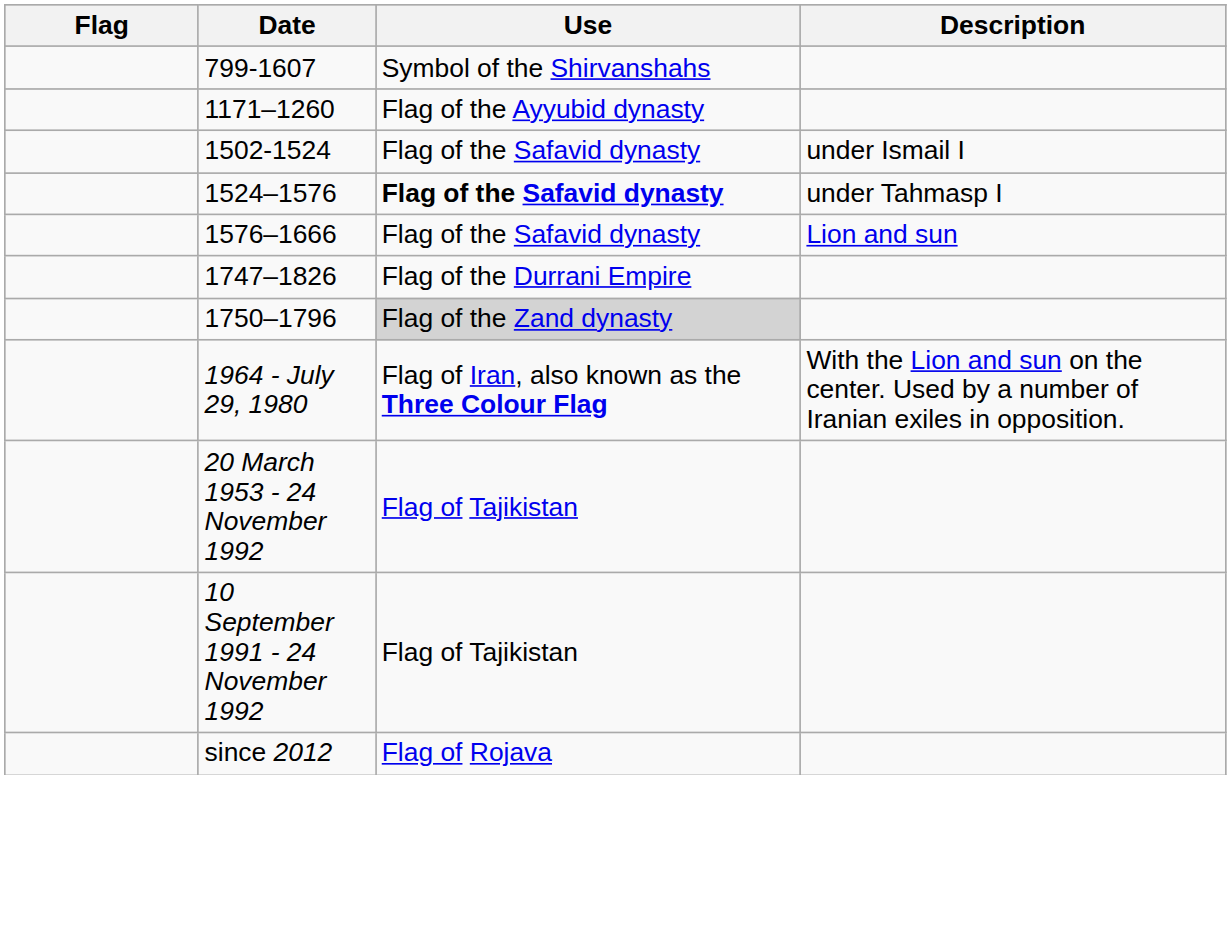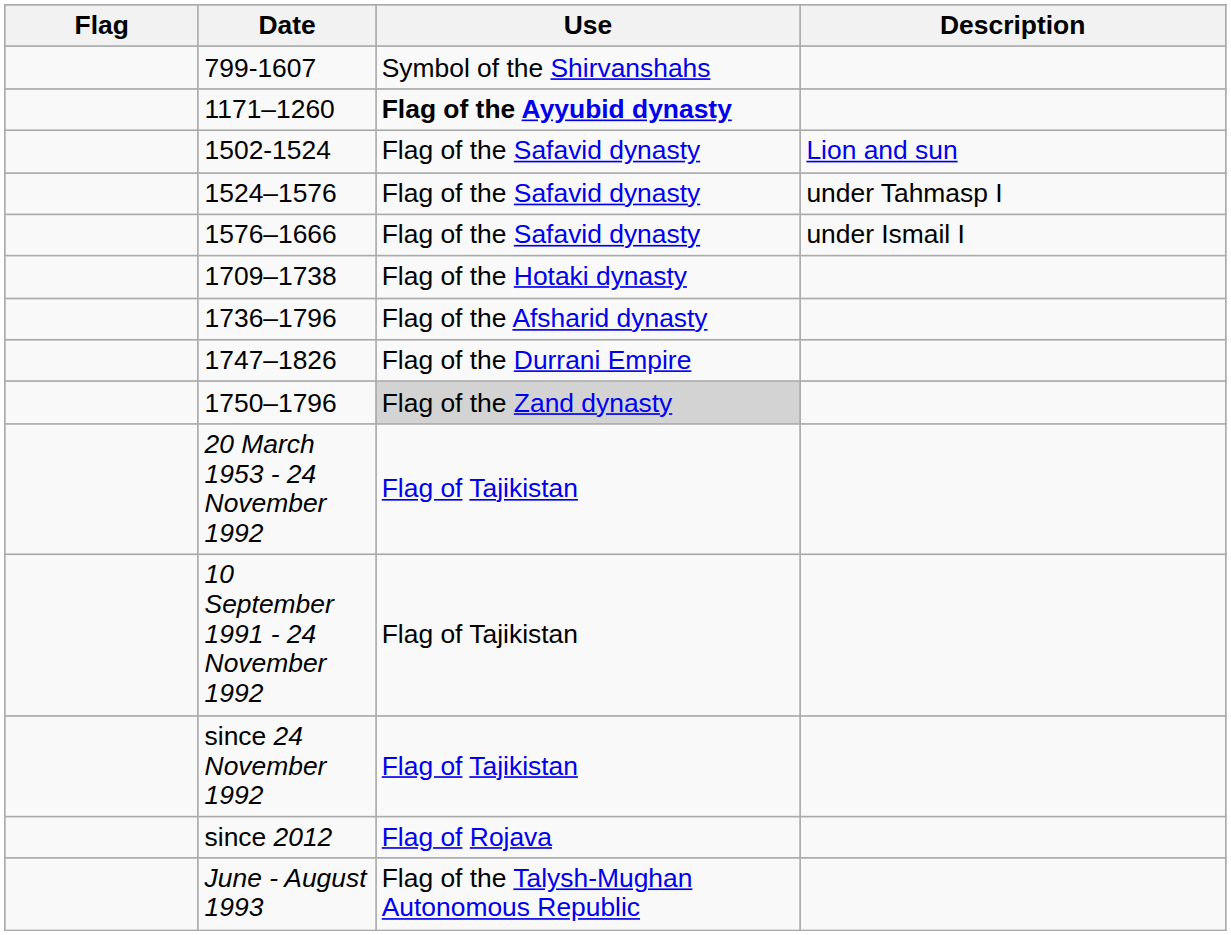 <table class="wikitable">
 <tr style="background:#efefef;">
 <th style="width:110px;">Flag</th>
 <th style="width:100px;">Date</th>
 <th style="width:250px;">Use</th>
 <th style="width:250px;">Description</th>
 </tr>
 <tr>
 <td></td>
 <td>799-1607</td>
 <td>Symbol of the <a href='#'>Shirvanshahs</a></td>
 <td></td>
 </tr>
 <tr>
 <td></td>
 <td>1171–1260</td>
-<td>Flag of the <a href='#'>Ayyubid dynasty</a></td>
+<td><strong>Flag of the <a href='#'>Ayyubid dynasty</a></strong></td>
 <td></td>
 </tr>
 <tr>
 <td></td>
 <td>1502-1524</td>
 <td>Flag of the <a href='#'>Safavid dynasty</a></td>
-<td>under Ismail I</td>
+<td><a href='#'>Lion and sun</a></td>
 </tr>
 <tr>
 <td></td>
 <td>1524–1576</td>
-<td><strong>Flag of the <a href='#'>Safavid dynasty</a></strong></td>
+<td>Flag of the <a href='#'>Safavid dynasty</a></td>
 <td>under Tahmasp I</td>
 </tr>
 <tr>
 <td></td>
 <td>1576–1666</td>
 <td>Flag of the <a href='#'>Safavid dynasty</a></td>
-<td><a href='#'>Lion and sun</a></td>
+<td>under Ismail I</td>
+</tr>
+<tr>
+<td></td>
+<td>1709–1738</td>
+<td>Flag of the <a href='#'>Hotaki dynasty</a></td>
+<td></td>
+</tr>
+<tr>
+<td></td>
+<td>1736–1796</td>
+<td>Flag of the <a href='#'>Afsharid dynasty</a></td>
+<td></td>
 </tr>
 <tr>
 <td></td>
 <td>1747–1826</td>
 <td>Flag of the <a href='#'>Durrani Empire</a></td>
 <td></td>
 </tr>
 <tr>
 <td></td>
 <td>1750–1796</td>
 <td style="background: lightgrey;">Flag of the <a href='#'>Zand dynasty</a></td>
 <td></td>
 </tr>
 <tr>
 <td></td>
-<td><em>1964 - July 29, 1980</em></td>
-<td>Flag of <a href='#'>Iran</a>, also known as the <strong><a href='#'>Three Colour Flag</a></strong></td>
-<td>With the <a href='#'>Lion and sun</a> on the center. Used by a number of Iranian exiles in opposition.</td>
-</tr>
-<tr>
-<td></td>
 <td><em>20 March 1953 - 24 November 1992</em></td>
 <td><a href='#'>Flag of</a> <a href='#'>Tajikistan</a></td>
 <td></td>
 </tr>
 <tr>
 <td></td>
 <td><em>10 September 1991 - 24 November 1992</em></td>
 <td>Flag of Tajikistan</td>
 <td></td>
 </tr>
 <tr>
 <td></td>
+<td>since <em>24 November 1992</em></td>
+<td><a href='#'>Flag of</a> <a href='#'>Tajikistan</a></td>
+<td></td>
+</tr>
+<tr>
+<td></td>
 <td>since <em>2012</em></td>
 <td><a href='#'>Flag of</a> <a href='#'>Rojava</a></td>
 <td></td>
 </tr>
+<tr>
+<td></td>
+<td><em>June - August 1993</em></td>
+<td>Flag of the <a href='#'>Talysh-Mughan Autonomous Republic</a></td>
+<td></td>
+</tr>
 </table>
